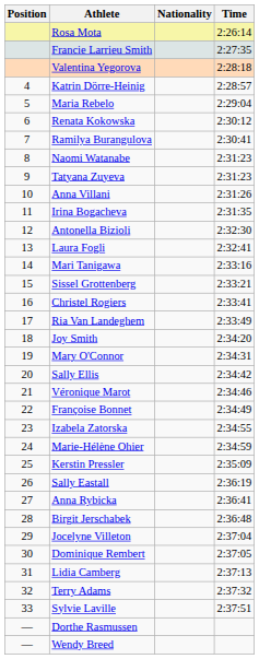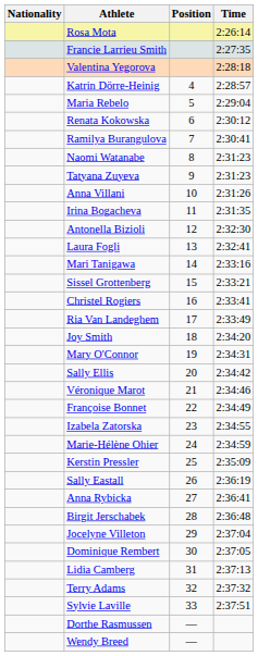 <table class="wikitable sortable">
 <tr>
+<th>Nationality</th>
+<th>Athlete</th>
 <th>Position</th>
-<th>Athlete</th>
-<th>Nationality</th>
 <th>Time</th>
 </tr>
 <tr bgcolor="#F7F6A8">
+<td></td>
+<td><a href='#'>Rosa Mota</a></td>
 <td align=center></td>
-<td><a href='#'>Rosa Mota</a></td>
-<td></td>
 <td>2:26:14</td>
 </tr>
 <tr bgcolor="#DCE5E5">
+<td></td>
+<td><a href='#'>Francie Larrieu Smith</a></td>
 <td align=center></td>
-<td><a href='#'>Francie Larrieu Smith</a></td>
-<td></td>
 <td>2:27:35</td>
 </tr>
 <tr bgcolor="#FFDAB9">
+<td></td>
+<td><a href='#'>Valentina Yegorova</a></td>
 <td align=center></td>
-<td><a href='#'>Valentina Yegorova</a></td>
-<td></td>
 <td>2:28:18</td>
 </tr>
 <tr>
+<td></td>
+<td><a href='#'>Katrin Dörre-Heinig</a></td>
 <td align=center>4</td>
-<td><a href='#'>Katrin Dörre-Heinig</a></td>
-<td></td>
 <td>2:28:57</td>
 </tr>
 <tr>
+<td></td>
+<td><a href='#'>Maria Rebelo</a></td>
 <td align=center>5</td>
-<td><a href='#'>Maria Rebelo</a></td>
-<td></td>
 <td>2:29:04</td>
 </tr>
 <tr>
+<td></td>
+<td><a href='#'>Renata Kokowska</a></td>
 <td align=center>6</td>
-<td><a href='#'>Renata Kokowska</a></td>
-<td></td>
 <td>2:30:12</td>
 </tr>
 <tr>
+<td></td>
+<td><a href='#'>Ramilya Burangulova</a></td>
 <td align=center>7</td>
-<td><a href='#'>Ramilya Burangulova</a></td>
-<td></td>
 <td>2:30:41</td>
 </tr>
 <tr>
+<td></td>
+<td><a href='#'>Naomi Watanabe</a></td>
 <td align=center>8</td>
-<td><a href='#'>Naomi Watanabe</a></td>
-<td></td>
 <td>2:31:23</td>
 </tr>
 <tr>
+<td></td>
+<td><a href='#'>Tatyana Zuyeva</a></td>
 <td align=center>9</td>
-<td><a href='#'>Tatyana Zuyeva</a></td>
-<td></td>
 <td>2:31:23</td>
 </tr>
 <tr>
+<td></td>
+<td><a href='#'>Anna Villani</a></td>
 <td align=center>10</td>
-<td><a href='#'>Anna Villani</a></td>
-<td></td>
 <td>2:31:26</td>
 </tr>
 <tr>
+<td></td>
+<td><a href='#'>Irina Bogacheva</a></td>
 <td align=center>11</td>
-<td><a href='#'>Irina Bogacheva</a></td>
-<td></td>
 <td>2:31:35</td>
 </tr>
 <tr>
+<td></td>
+<td><a href='#'>Antonella Bizioli</a></td>
 <td align=center>12</td>
-<td><a href='#'>Antonella Bizioli</a></td>
-<td></td>
 <td>2:32:30</td>
 </tr>
 <tr>
+<td></td>
+<td><a href='#'>Laura Fogli</a></td>
 <td align=center>13</td>
-<td><a href='#'>Laura Fogli</a></td>
-<td></td>
 <td>2:32:41</td>
 </tr>
 <tr>
+<td></td>
+<td><a href='#'>Mari Tanigawa</a></td>
 <td align=center>14</td>
-<td><a href='#'>Mari Tanigawa</a></td>
-<td></td>
 <td>2:33:16</td>
 </tr>
 <tr>
+<td></td>
+<td><a href='#'>Sissel Grottenberg</a></td>
 <td align=center>15</td>
-<td><a href='#'>Sissel Grottenberg</a></td>
-<td></td>
 <td>2:33:21</td>
 </tr>
 <tr>
+<td></td>
+<td><a href='#'>Christel Rogiers</a></td>
 <td align=center>16</td>
-<td><a href='#'>Christel Rogiers</a></td>
-<td></td>
 <td>2:33:41</td>
 </tr>
 <tr>
+<td></td>
+<td><a href='#'>Ria Van Landeghem</a></td>
 <td align=center>17</td>
-<td><a href='#'>Ria Van Landeghem</a></td>
-<td></td>
 <td>2:33:49</td>
 </tr>
 <tr>
+<td></td>
+<td><a href='#'>Joy Smith</a></td>
 <td align=center>18</td>
-<td><a href='#'>Joy Smith</a></td>
-<td></td>
 <td>2:34:20</td>
 </tr>
 <tr>
+<td></td>
+<td><a href='#'>Mary O'Connor</a></td>
 <td align=center>19</td>
-<td><a href='#'>Mary O'Connor</a></td>
-<td></td>
 <td>2:34:31</td>
 </tr>
 <tr>
+<td></td>
+<td><a href='#'>Sally Ellis</a></td>
 <td align=center>20</td>
-<td><a href='#'>Sally Ellis</a></td>
-<td></td>
 <td>2:34:42</td>
 </tr>
 <tr>
+<td></td>
+<td><a href='#'>Véronique Marot</a></td>
 <td align=center>21</td>
-<td><a href='#'>Véronique Marot</a></td>
-<td></td>
 <td>2:34:46</td>
 </tr>
 <tr>
+<td></td>
+<td><a href='#'>Françoise Bonnet</a></td>
 <td align=center>22</td>
-<td><a href='#'>Françoise Bonnet</a></td>
-<td></td>
 <td>2:34:49</td>
 </tr>
 <tr>
+<td></td>
+<td><a href='#'>Izabela Zatorska</a></td>
 <td align=center>23</td>
-<td><a href='#'>Izabela Zatorska</a></td>
-<td></td>
 <td>2:34:55</td>
 </tr>
 <tr>
+<td></td>
+<td><a href='#'>Marie-Hélène Ohier</a></td>
 <td align=center>24</td>
-<td><a href='#'>Marie-Hélène Ohier</a></td>
-<td></td>
 <td>2:34:59</td>
 </tr>
 <tr>
+<td></td>
+<td><a href='#'>Kerstin Pressler</a></td>
 <td align=center>25</td>
-<td><a href='#'>Kerstin Pressler</a></td>
-<td></td>
 <td>2:35:09</td>
 </tr>
 <tr>
+<td></td>
+<td><a href='#'>Sally Eastall</a></td>
 <td align=center>26</td>
-<td><a href='#'>Sally Eastall</a></td>
-<td></td>
 <td>2:36:19</td>
 </tr>
 <tr>
+<td></td>
+<td><a href='#'>Anna Rybicka</a></td>
 <td align=center>27</td>
-<td><a href='#'>Anna Rybicka</a></td>
-<td></td>
 <td>2:36:41</td>
 </tr>
 <tr>
+<td></td>
+<td><a href='#'>Birgit Jerschabek</a></td>
 <td align=center>28</td>
-<td><a href='#'>Birgit Jerschabek</a></td>
-<td></td>
 <td>2:36:48</td>
 </tr>
 <tr>
+<td></td>
+<td><a href='#'>Jocelyne Villeton</a></td>
 <td align=center>29</td>
-<td><a href='#'>Jocelyne Villeton</a></td>
-<td></td>
 <td>2:37:04</td>
 </tr>
 <tr>
+<td></td>
+<td><a href='#'>Dominique Rembert</a></td>
 <td align=center>30</td>
-<td><a href='#'>Dominique Rembert</a></td>
-<td></td>
 <td>2:37:05</td>
 </tr>
 <tr>
+<td></td>
+<td><a href='#'>Lidia Camberg</a></td>
 <td align=center>31</td>
-<td><a href='#'>Lidia Camberg</a></td>
-<td></td>
 <td>2:37:13</td>
 </tr>
 <tr>
+<td></td>
+<td><a href='#'>Terry Adams</a></td>
 <td align=center>32</td>
-<td><a href='#'>Terry Adams</a></td>
-<td></td>
 <td>2:37:32</td>
 </tr>
 <tr>
+<td></td>
+<td><a href='#'>Sylvie Laville</a></td>
 <td align=center>33</td>
-<td><a href='#'>Sylvie Laville</a></td>
-<td></td>
 <td>2:37:51</td>
 </tr>
 <tr>
+<td></td>
+<td><a href='#'>Dorthe Rasmussen</a></td>
 <td align=center>—</td>
-<td><a href='#'>Dorthe Rasmussen</a></td>
-<td></td>
 <td></td>
 </tr>
 <tr>
+<td></td>
+<td><a href='#'>Wendy Breed</a></td>
 <td align=center>—</td>
-<td><a href='#'>Wendy Breed</a></td>
-<td></td>
 <td></td>
 </tr>
 </table>
